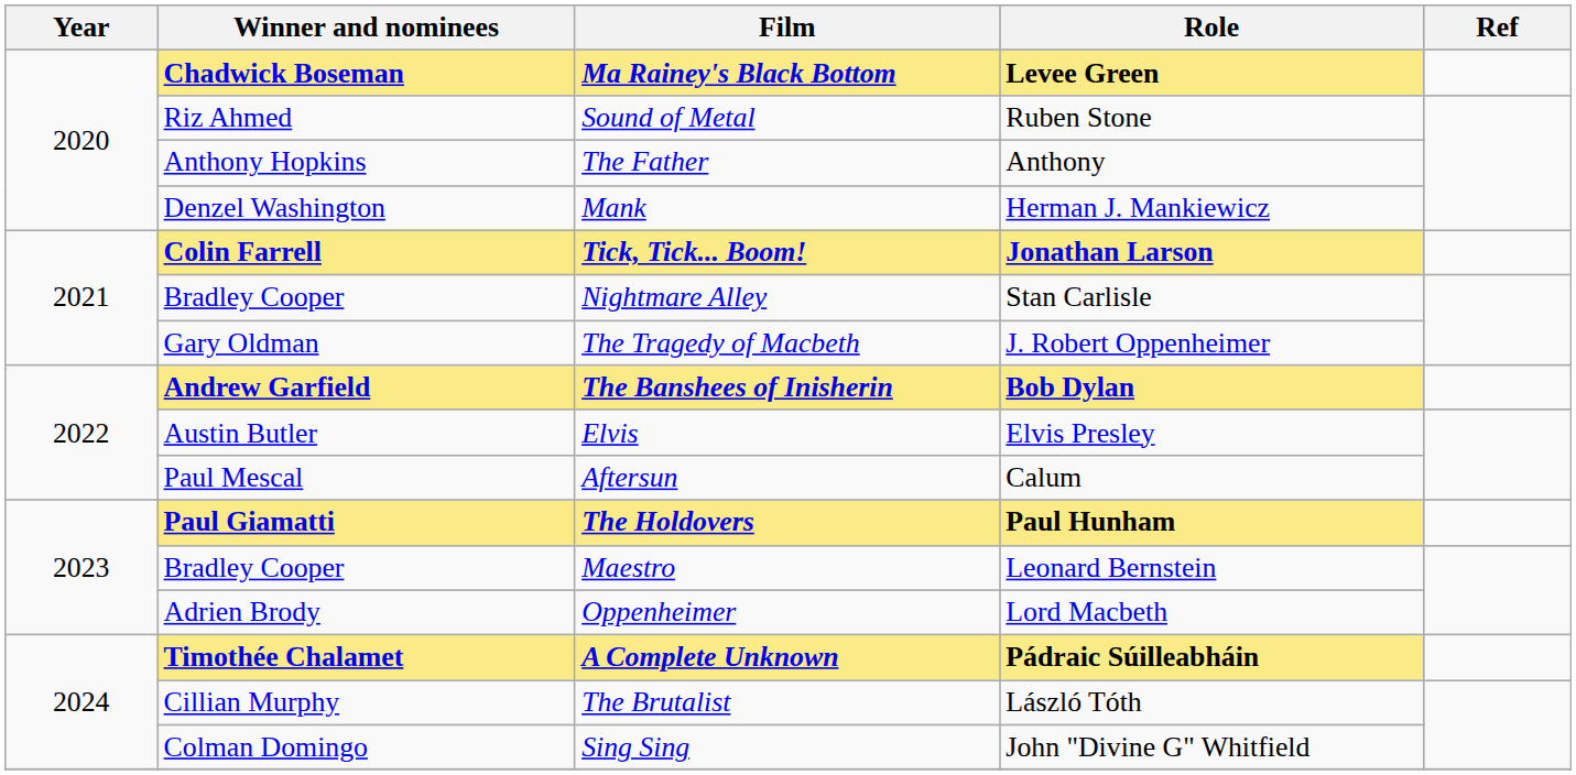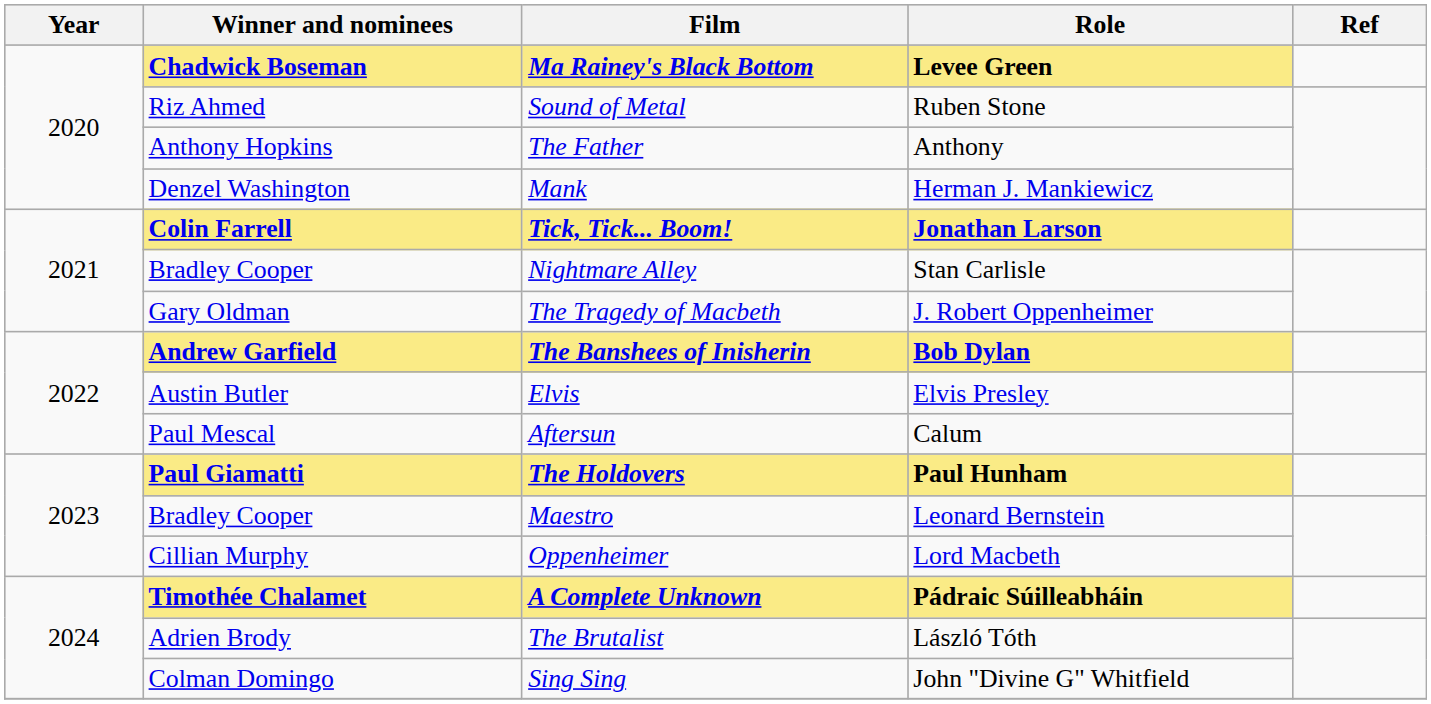 <table class="wikitable" width="100%" cellpadding="5">
 <tr>
 <th width="100"><strong>Year</strong></th>
 <th width="300"><strong>Winner and nominees</strong></th>
 <th width="300"><strong>Film</strong></th>
 <th width="300"><strong>Role</strong></th>
 <th width="100"><strong>Ref</strong></th>
 </tr>
 <tr>
 <td rowspan="4" style="text-align:center;">2020</td>
 <td style="background:#FAEB86;"><strong><a href='#'>Chadwick Boseman</a></strong></td>
 <td style="background:#FAEB86;"><strong><em><a href='#'>Ma Rainey's Black Bottom</a></em></strong></td>
 <td style="background:#FAEB86;"><strong>Levee Green</strong></td>
 <td></td>
 </tr>
 <tr>
 <td><a href='#'>Riz Ahmed</a></td>
 <td><em><a href='#'>Sound of Metal</a></em></td>
 <td>Ruben Stone</td>
 <td rowspan=3></td>
 </tr>
 <tr>
 <td><a href='#'>Anthony Hopkins</a></td>
 <td><em><a href='#'>The Father</a></em></td>
 <td>Anthony</td>
 </tr>
 <tr>
 <td><a href='#'>Denzel Washington</a></td>
 <td><em><a href='#'>Mank</a></em></td>
 <td><a href='#'>Herman J. Mankiewicz</a></td>
 </tr>
 <tr>
 <td rowspan="3" style="text-align:center;">2021</td>
 <td style="background:#FAEB86;"><strong><a href='#'>Colin Farrell</a></strong></td>
 <td style="background:#FAEB86;"><strong><em><a href='#'>Tick, Tick... Boom!</a></em></strong></td>
 <td style="background:#FAEB86;"><strong><a href='#'>Jonathan Larson</a></strong></td>
 <td></td>
 </tr>
 <tr>
 <td><a href='#'>Bradley Cooper</a></td>
 <td><em><a href='#'>Nightmare Alley</a></em></td>
 <td>Stan Carlisle</td>
 <td rowspan=2></td>
 </tr>
 <tr>
 <td><a href='#'>Gary Oldman</a></td>
 <td><em><a href='#'>The Tragedy of Macbeth</a></em></td>
 <td><a href='#'>J. Robert Oppenheimer</a></td>
 </tr>
 <tr>
 <td rowspan="3" style="text-align:center;">2022</td>
 <td style="background:#FAEB86;"><strong><a href='#'>Andrew Garfield</a></strong></td>
 <td style="background:#FAEB86;"><strong><em><a href='#'>The Banshees of Inisherin</a></em></strong></td>
 <td style="background:#FAEB86;"><strong><a href='#'>Bob Dylan</a></strong></td>
 <td></td>
 </tr>
 <tr>
 <td><a href='#'>Austin Butler</a></td>
 <td><em><a href='#'>Elvis</a></em></td>
 <td><a href='#'>Elvis Presley</a></td>
 <td rowspan=2></td>
 </tr>
 <tr>
 <td><a href='#'>Paul Mescal</a></td>
 <td><em><a href='#'>Aftersun</a></em></td>
 <td>Calum</td>
 </tr>
 <tr>
 <td rowspan="3" style="text-align:center;">2023</td>
 <td style="background:#FAEB86;"><strong><a href='#'>Paul Giamatti</a></strong></td>
 <td style="background:#FAEB86;"><strong><em><a href='#'>The Holdovers</a></em></strong></td>
 <td style="background:#FAEB86;"><strong>Paul Hunham</strong></td>
 <td></td>
 </tr>
 <tr>
 <td><a href='#'>Bradley Cooper</a></td>
 <td><em><a href='#'>Maestro</a></em></td>
 <td><a href='#'>Leonard Bernstein</a></td>
 <td rowspan=2></td>
 </tr>
 <tr>
-<td><a href='#'>Adrien Brody</a></td>
+<td><a href='#'>Cillian Murphy</a></td>
 <td><em><a href='#'>Oppenheimer</a></em></td>
 <td><a href='#'>Lord Macbeth</a></td>
 </tr>
 <tr>
 <td rowspan="3" style="text-align:center;">2024</td>
 <td style="background:#FAEB86;"><strong><a href='#'>Timothée Chalamet</a></strong></td>
 <td style="background:#FAEB86;"><strong><em><a href='#'>A Complete Unknown</a></em></strong></td>
 <td style="background:#FAEB86;"><strong>Pádraic Súilleabháin</strong></td>
 <td></td>
 </tr>
 <tr>
-<td><a href='#'>Cillian Murphy</a></td>
+<td><a href='#'>Adrien Brody</a></td>
 <td><em><a href='#'>The Brutalist</a></em></td>
 <td>László Tóth</td>
 <td rowspan=2></td>
 </tr>
 <tr>
 <td><a href='#'>Colman Domingo</a></td>
 <td><em><a href='#'>Sing Sing</a></em></td>
 <td>John "Divine G" Whitfield</td>
 </tr>
 <tr>
 </tr>
 </table>
